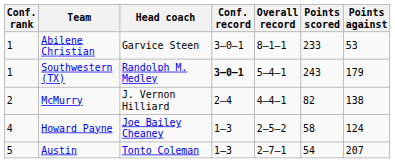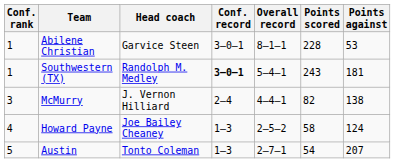 <table class="sortable wikitable">
 <tr>
 <th width="25">Conf. rank</th>
 <th width="100">Team</th>
 <th width="115">Head coach</th>
 <th width="50">Conf. record</th>
 <th width="50">Overall record</th>
 <th width="50">Points scored</th>
 <th width="50">Points against</th>
 </tr>
 <tr align="left" bgcolor="">
 <td>1</td>
 <td><a href='#'>Abilene Christian</a></td>
 <td>Garvice Steen</td>
 <td>3–0–1</td>
 <td>8–1–1</td>
-<td>233</td>
+<td>228</td>
 <td>53</td>
 </tr>
 <tr align="left" bgcolor="">
 <td>1</td>
 <td><a href='#'>Southwestern (TX)</a></td>
 <td><a href='#'>Randolph M. Medley</a></td>
 <td><strong>3–0–1</strong></td>
 <td>5–4–1</td>
 <td>243</td>
-<td>179</td>
+<td>181</td>
 </tr>
 <tr align="left" bgcolor="">
-<td>2</td>
+<td>3</td>
 <td><a href='#'>McMurry</a></td>
 <td>J. Vernon Hilliard</td>
 <td>2–4</td>
 <td>4–4–1</td>
 <td>82</td>
 <td>138</td>
 </tr>
 <tr align="left" bgcolor="">
 <td>4</td>
 <td><a href='#'>Howard Payne</a></td>
 <td><a href='#'>Joe Bailey Cheaney</a></td>
 <td>1–3</td>
 <td>2–5–2</td>
 <td>58</td>
 <td>124</td>
 </tr>
 <tr align="left" bgcolor="">
 <td>5</td>
 <td><a href='#'>Austin</a></td>
 <td><a href='#'>Tonto Coleman</a></td>
 <td>1–3</td>
 <td>2–7–1</td>
 <td>54</td>
 <td>207</td>
 </tr>
 </table>
